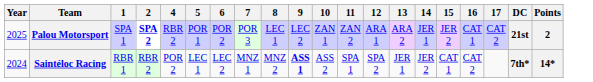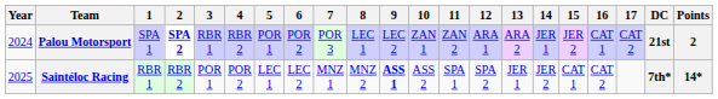 <table class="wikitable" style="text-align:center; font-size:85%">
 <tr>
 <th>Year</th>
 <th>Team</th>
 <th>1</th>
 <th>2</th>
+<th>3</th>
 <th>4</th>
 <th>5</th>
 <th>6</th>
 <th>7</th>
 <th>8</th>
 <th>9</th>
 <th>10</th>
 <th>11</th>
 <th>12</th>
 <th>13</th>
 <th>14</th>
 <th>15</th>
 <th>16</th>
 <th>17</th>
 <th>DC</th>
 <th>Points</th>
 </tr>
 <tr>
-<td><a href='#'>2025</a></td>
+<td><a href='#'>2024</a></td>
 <th nowrap><a href='#'>Palou Motorsport</a></th>
 <td style="background:#CFCFFF;"><a href='#'>SPA<br>1</a><br></td>
 <td style="background:#FFFFFF;"><strong><a href='#'>SPA<br>2</a><br></strong></td>
+<td style="background:#CFCFFF;"><a href='#'>RBR<br>1</a><br></td>
 <td style="background:#CFCFFF;"><a href='#'>RBR<br>2</a><br></td>
 <td style="background:#CFCFFF;"><a href='#'>POR<br>1</a><br></td>
 <td style="background:#CFCFFF;"><a href='#'>POR<br>2</a><br></td>
 <td style="background:#DFFFDF;"><a href='#'>POR<br>3</a><br></td>
 <td style="background:#CFCFFF;"><a href='#'>LEC<br>1</a><br></td>
 <td style="background:#CFCFFF;"><a href='#'>LEC<br>2</a><br></td>
 <td style="background:#CFCFFF;"><a href='#'>ZAN<br>1</a><br></td>
 <td style="background:#CFCFFF;"><a href='#'>ZAN<br>2</a><br></td>
 <td style="background:#CFCFFF;"><a href='#'>ARA<br>1</a><br></td>
 <td style="background:#EFCFFF;"><a href='#'>ARA<br>2</a><br></td>
 <td style="background:#CFCFFF;"><a href='#'>JER<br>1</a><br></td>
 <td style="background:#EFCFFF;"><a href='#'>JER<br>2</a><br></td>
 <td style="background:#CFCFFF;"><a href='#'>CAT<br>1</a><br></td>
 <td style="background:#CFCFFF;"><a href='#'>CAT<br>2</a><br></td>
 <th>21st</th>
 <th>2</th>
 </tr>
 <tr>
-<td><a href='#'>2024</a></td>
+<td><a href='#'>2025</a></td>
 <th nowrap><a href='#'>Saintéloc Racing</a></th>
 <td style="background:#DFFFDF;"><a href='#'>RBR<br>1</a><br></td>
 <td style="background:#DFFFDF;"><a href='#'>RBR<br>2</a><br></td>
+<td style="background:#;"><a href='#'>POR<br>1</a><br></td>
 <td style="background:#;"><a href='#'>POR<br>2</a><br></td>
 <td style="background:#;"><a href='#'>LEC<br>1</a><br></td>
 <td style="background:#;"><a href='#'>LEC<br>2</a><br></td>
 <td style="background:#;"><a href='#'>MNZ<br>1</a><br></td>
 <td style="background:#;"><a href='#'>MNZ<br>2</a><br></td>
 <td style="background:#;"><strong><a href='#'>ASS<br>1</a><br></strong></td>
 <td style="background:#;"><a href='#'>ASS<br>2</a><br></td>
 <td style="background:#;"><a href='#'>SPA<br>1</a><br></td>
 <td style="background:#;"><a href='#'>SPA<br>2</a><br></td>
 <td style="background:#;"><a href='#'>JER<br>1</a><br></td>
 <td style="background:#;"><a href='#'>JER<br>2</a><br></td>
 <td style="background:#;"><a href='#'>CAT<br>1</a><br></td>
 <td style="background:#;"><a href='#'>CAT<br>2</a><br></td>
 <td></td>
 <th style="background:#;">7th*</th>
 <th style="background:#;">14*</th>
 </tr>
 </table>
